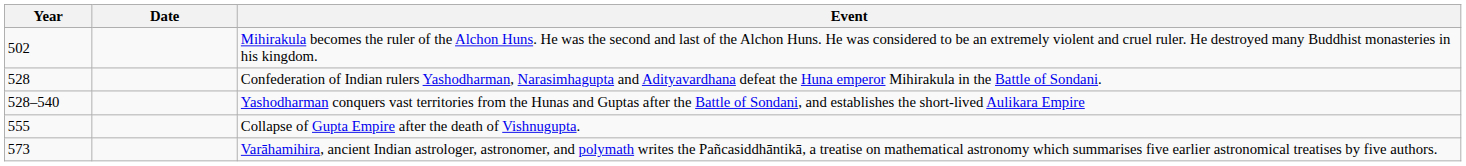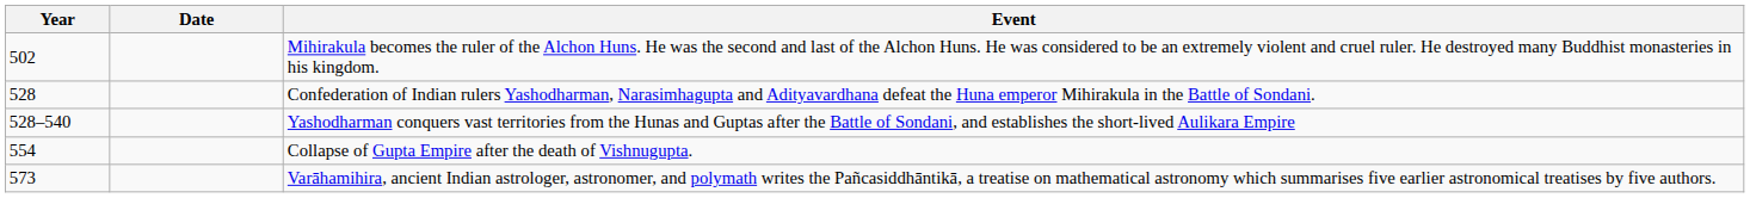 <table class="wikitable" style="width:100%">
 <tr>
 <th style="width:6%">Year</th>
 <th style="width:10%">Date</th>
 <th>Event</th>
 </tr>
 <tr>
 <td>502</td>
 <td></td>
 <td><a href='#'>Mihirakula</a> becomes the ruler of the <a href='#'>Alchon Huns</a>. He was the second and last of the Alchon Huns. He was considered to be an extremely violent and cruel ruler. He destroyed many Buddhist monasteries in his kingdom.</td>
 </tr>
 <tr>
 <td>528</td>
 <td></td>
 <td>Confederation of Indian rulers <a href='#'>Yashodharman</a>, <a href='#'>Narasimhagupta</a> and <a href='#'>Adityavardhana</a> defeat the <a href='#'>Huna emperor</a> Mihirakula in the <a href='#'>Battle of Sondani</a>.</td>
 </tr>
 <tr>
 <td>528–540</td>
 <td></td>
 <td><a href='#'>Yashodharman</a> conquers vast territories from the Hunas and Guptas after the <a href='#'>Battle of Sondani</a>, and establishes the short-lived <a href='#'>Aulikara Empire</a></td>
 </tr>
 <tr>
-<td>555</td>
+<td>554</td>
 <td></td>
 <td>Collapse of <a href='#'>Gupta Empire</a> after the death of <a href='#'>Vishnugupta</a>.</td>
 </tr>
 <tr>
 <td>573</td>
 <td></td>
 <td><a href='#'>Varāhamihira</a>, ancient Indian astrologer, astronomer, and <a href='#'>polymath</a> writes the Pañcasiddhāntikā, a treatise on mathematical astronomy which summarises five earlier astronomical treatises by five authors.</td>
 </tr>
 </table>
